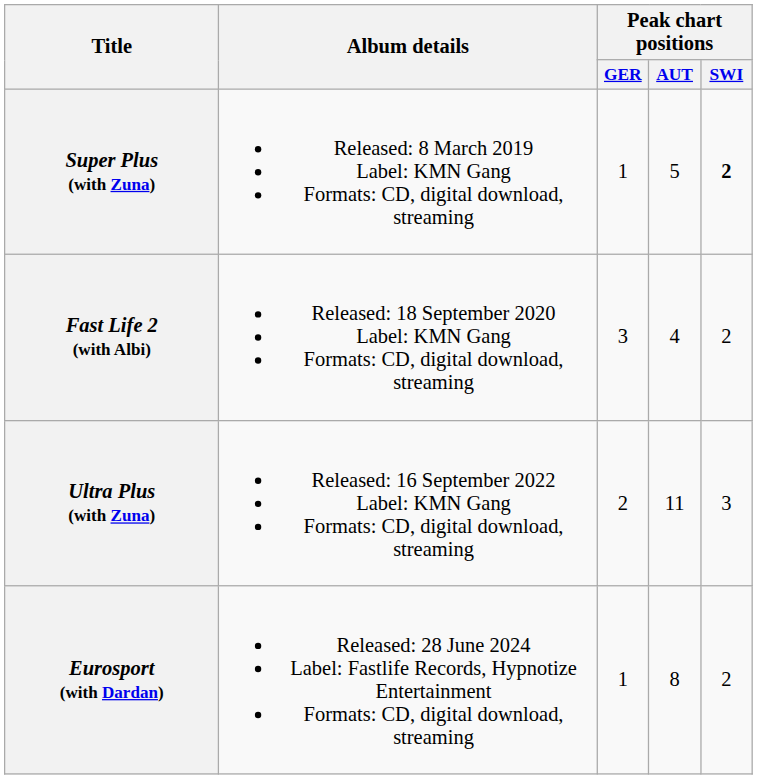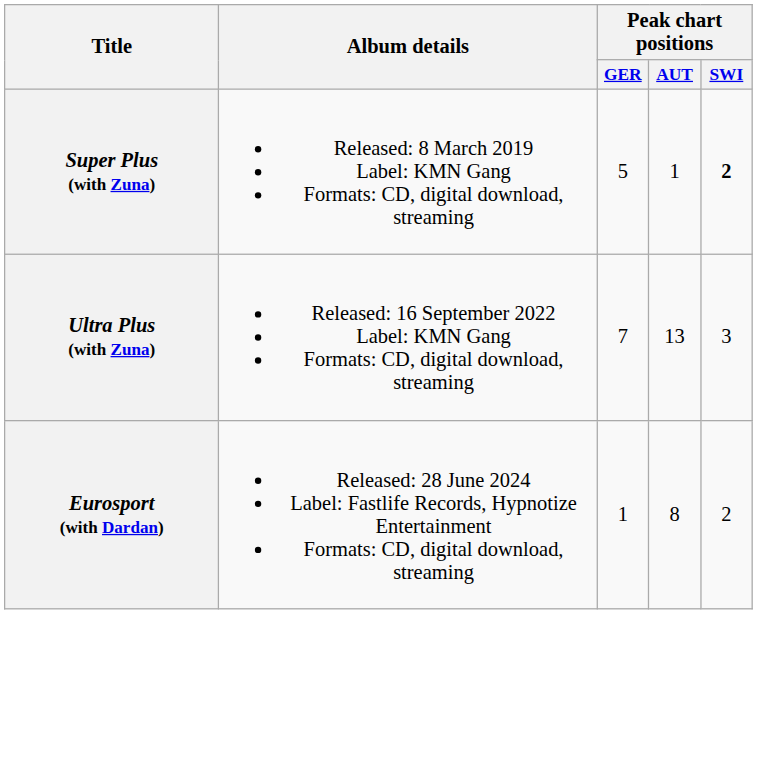 <table class="wikitable plainrowheaders" style="text-align:center;">
 <tr>
 <th scope="col" rowspan="2" style="width:10em;">Title</th>
 <th scope="col" rowspan="2" style="width:18em;">Album details</th>
 <th scope="col" colspan="3">Peak chart positions</th>
 </tr>
 <tr>
 <th style="width:2.5em; font-size:85%"><a href='#'>GER</a><br></th>
 <th style="width:2.5em; font-size:85%"><a href='#'>AUT</a><br></th>
 <th style="width:2.5em; font-size:85%"><a href='#'>SWI</a><br></th>
 </tr>
 <tr>
 <th scope="row"><em>Super Plus</em><br><small>(with <a href='#'>Zuna</a>)</small></th>
 <td><br><ul><li>Released: 8 March 2019</li><li>Label: KMN Gang</li><li>Formats: CD, digital download, streaming</li></ul></td>
+<td>5</td>
 <td>1</td>
-<td>5</td>
 <td><strong>2</strong></td>
-</tr>
-<tr>
-<th scope="row"><em>Fast Life 2</em><br><small>(with Albi)</small></th>
-<td><br><ul><li>Released: 18 September 2020</li><li>Label: KMN Gang</li><li>Formats: CD, digital download, streaming</li></ul></td>
-<td>3</td>
-<td>4</td>
-<td>2</td>
 </tr>
 <tr>
 <th scope="row"><em>Ultra Plus</em><br><small>(with <a href='#'>Zuna</a>)</small></th>
 <td><br><ul><li>Released: 16 September 2022</li><li>Label: KMN Gang</li><li>Formats: CD, digital download, streaming</li></ul></td>
-<td>2</td>
-<td>11</td>
+<td>7</td>
+<td>13</td>
 <td>3</td>
 </tr>
 <tr>
 <th scope="row"><em>Eurosport</em><br><small>(with <a href='#'>Dardan</a>)</small></th>
 <td><br><ul><li>Released: 28 June 2024</li><li>Label: Fastlife Records, Hypnotize Entertainment</li><li>Formats: CD, digital download, streaming</li></ul></td>
 <td>1</td>
 <td>8</td>
 <td>2</td>
 </tr>
 </table>
